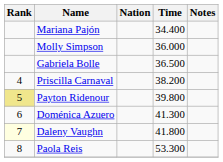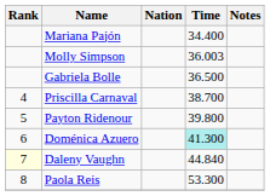 <table class="wikitable sortable" style="text-align:center">
 <tr>
 <th>Rank</th>
 <th>Name</th>
 <th>Nation</th>
 <th>Time</th>
 <th>Notes</th>
 </tr>
 <tr>
 <td></td>
 <td align=left><a href='#'>Mariana Pajón</a></td>
 <td align=left></td>
 <td>34.400</td>
 <td></td>
 </tr>
 <tr>
 <td></td>
 <td align=left><a href='#'>Molly Simpson</a></td>
 <td align=left></td>
-<td>36.000</td>
+<td>36.003</td>
 <td></td>
 </tr>
 <tr>
 <td></td>
 <td align=left><a href='#'>Gabriela Bolle</a></td>
 <td align=left></td>
 <td>36.500</td>
 <td></td>
 </tr>
 <tr>
 <td>4</td>
 <td align=left><a href='#'>Priscilla Carnaval</a></td>
 <td align=left></td>
-<td>38.200</td>
+<td>38.700</td>
 <td></td>
 </tr>
 <tr>
-<td style="background: khaki;">5</td>
+<td>5</td>
 <td align=left><a href='#'>Payton Ridenour</a></td>
 <td align=left></td>
 <td>39.800</td>
 <td></td>
 </tr>
 <tr>
 <td>6</td>
 <td align=left><a href='#'>Doménica Azuero</a></td>
 <td align=left></td>
-<td>41.300</td>
+<td style="background: paleturquoise;">41.300</td>
 <td></td>
 </tr>
 <tr>
 <td style="background: lightyellow;">7</td>
 <td align=left><a href='#'>Daleny Vaughn</a></td>
 <td align=left></td>
-<td>41.800</td>
+<td>44.840</td>
 <td></td>
 </tr>
 <tr>
 <td>8</td>
 <td align=left><a href='#'>Paola Reis</a></td>
 <td align=left></td>
 <td>53.300</td>
 <td></td>
 </tr>
 <tr>
 </tr>
 </table>
